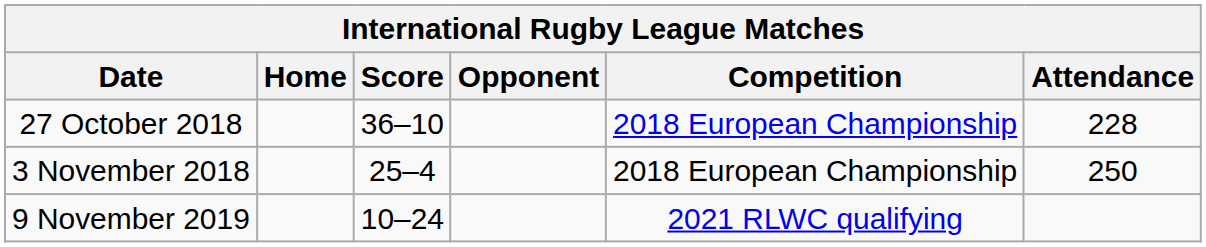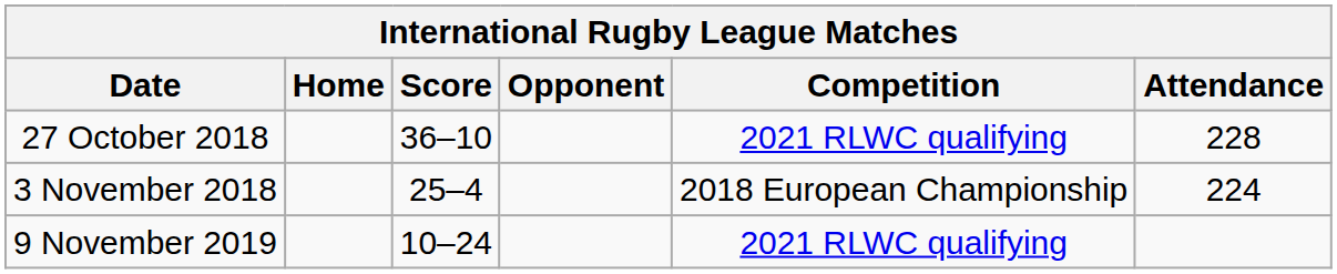 <table class="wikitable" style="font-size: 95%;text-align: center;">
 <tr>
 <th colspan=6>International Rugby League Matches</th>
 </tr>
 <tr>
 <th>Date</th>
 <th>Home</th>
 <th>Score</th>
 <th>Opponent</th>
 <th>Competition</th>
 <th>Attendance</th>
 </tr>
 <tr>
 <td>27 October 2018</td>
 <td><strong></strong></td>
 <td>36–10</td>
 <td></td>
-<td><a href='#'>2018 European Championship</a></td>
+<td><a href='#'>2021 RLWC qualifying</a></td>
 <td>228</td>
 </tr>
 <tr>
 <td>3 November 2018</td>
 <td></td>
 <td>25–4</td>
 <td><strong></strong></td>
 <td>2018 European Championship</td>
-<td>250</td>
+<td>224</td>
 </tr>
 <tr>
 <td>9 November 2019</td>
 <td><strong></strong></td>
 <td>10–24</td>
 <td></td>
 <td><a href='#'>2021 RLWC qualifying</a></td>
 <td></td>
 </tr>
 </table>
